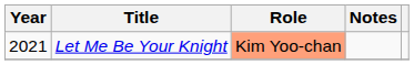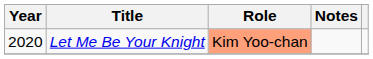 <table class="wikitable sortable">
 <tr>
 <th>Year</th>
 <th>Title</th>
 <th>Role</th>
 <th>Notes</th>
 <th scope="col" class="unsortable"></th>
 </tr>
 <tr>
-<td>2021</td>
+<td>2020</td>
 <td><em><a href='#'>Let Me Be Your Knight</a></em></td>
 <td style="background: lightsalmon;">Kim Yoo-chan</td>
 <td></td>
 <td></td>
 </tr>
 <tr>
 </tr>
 </table>
